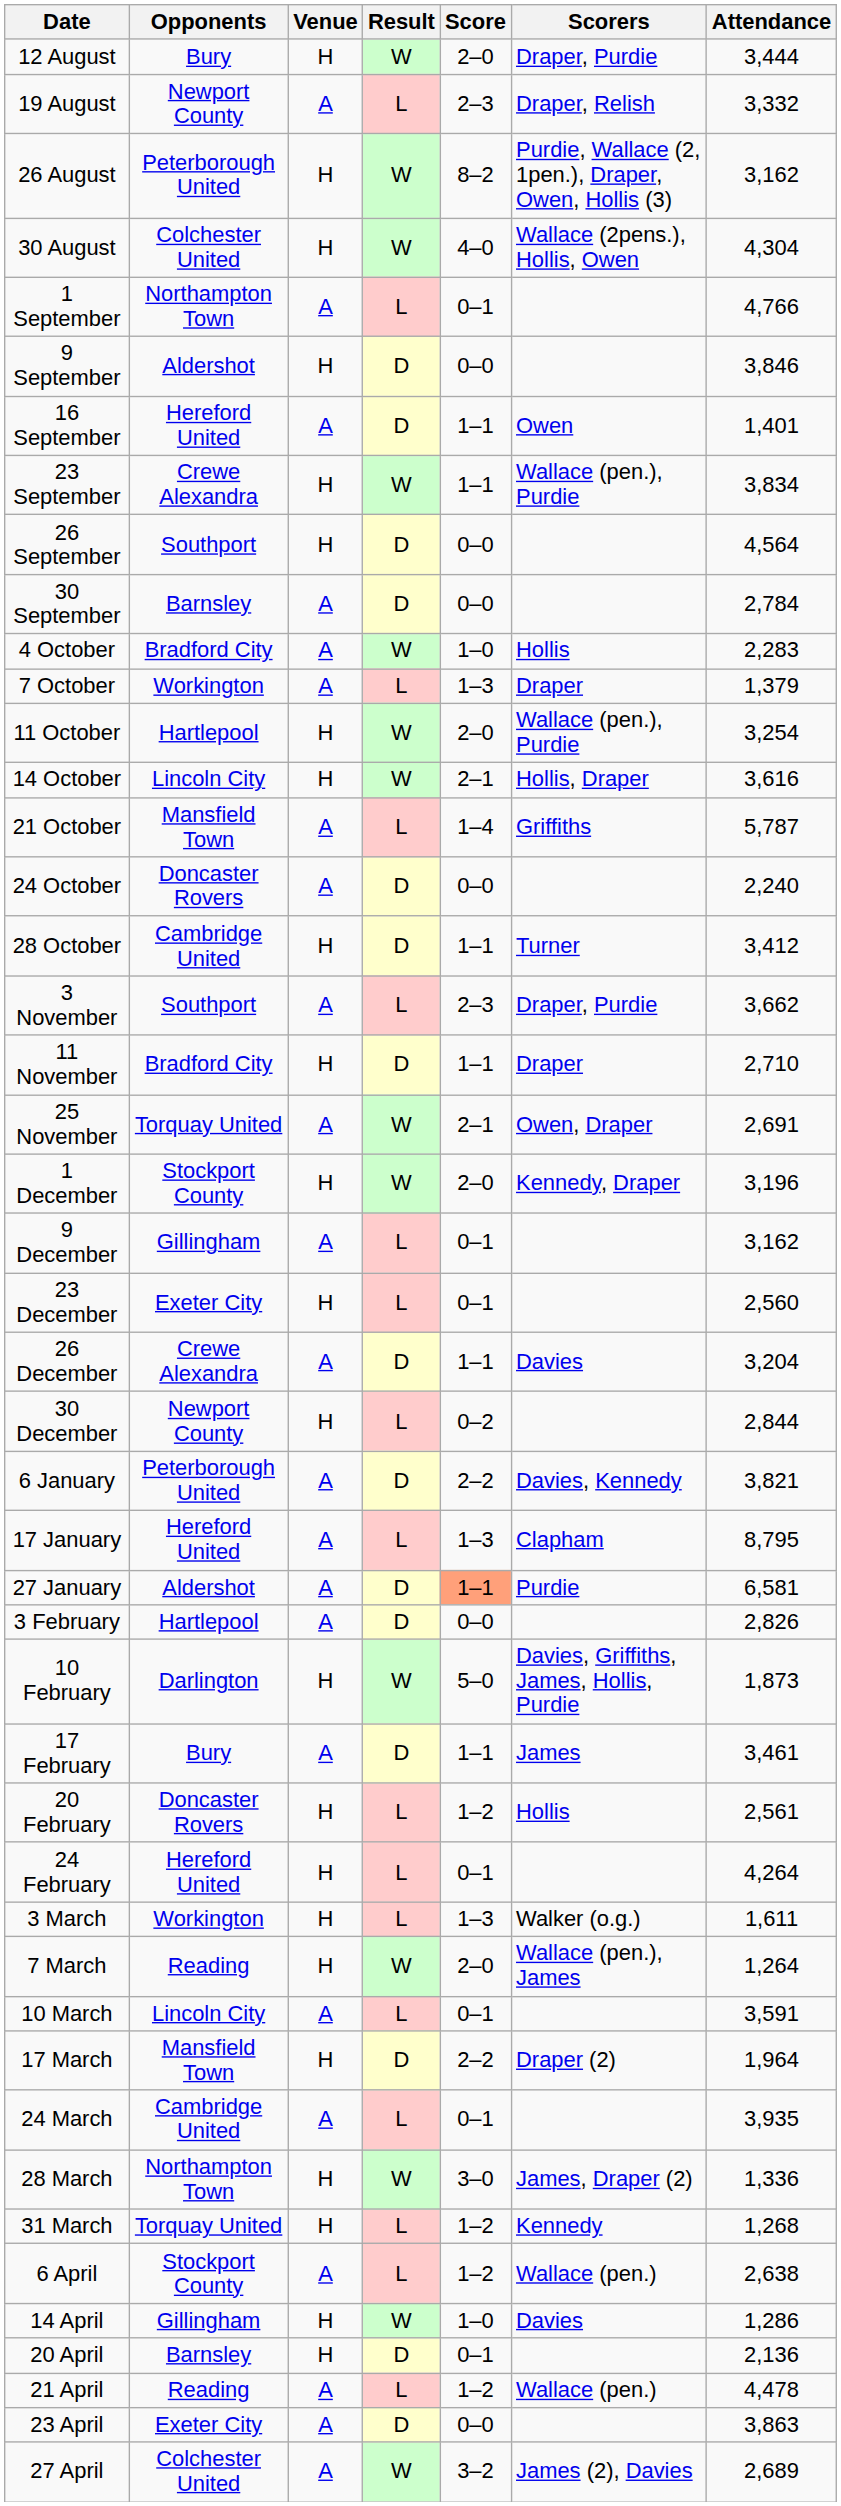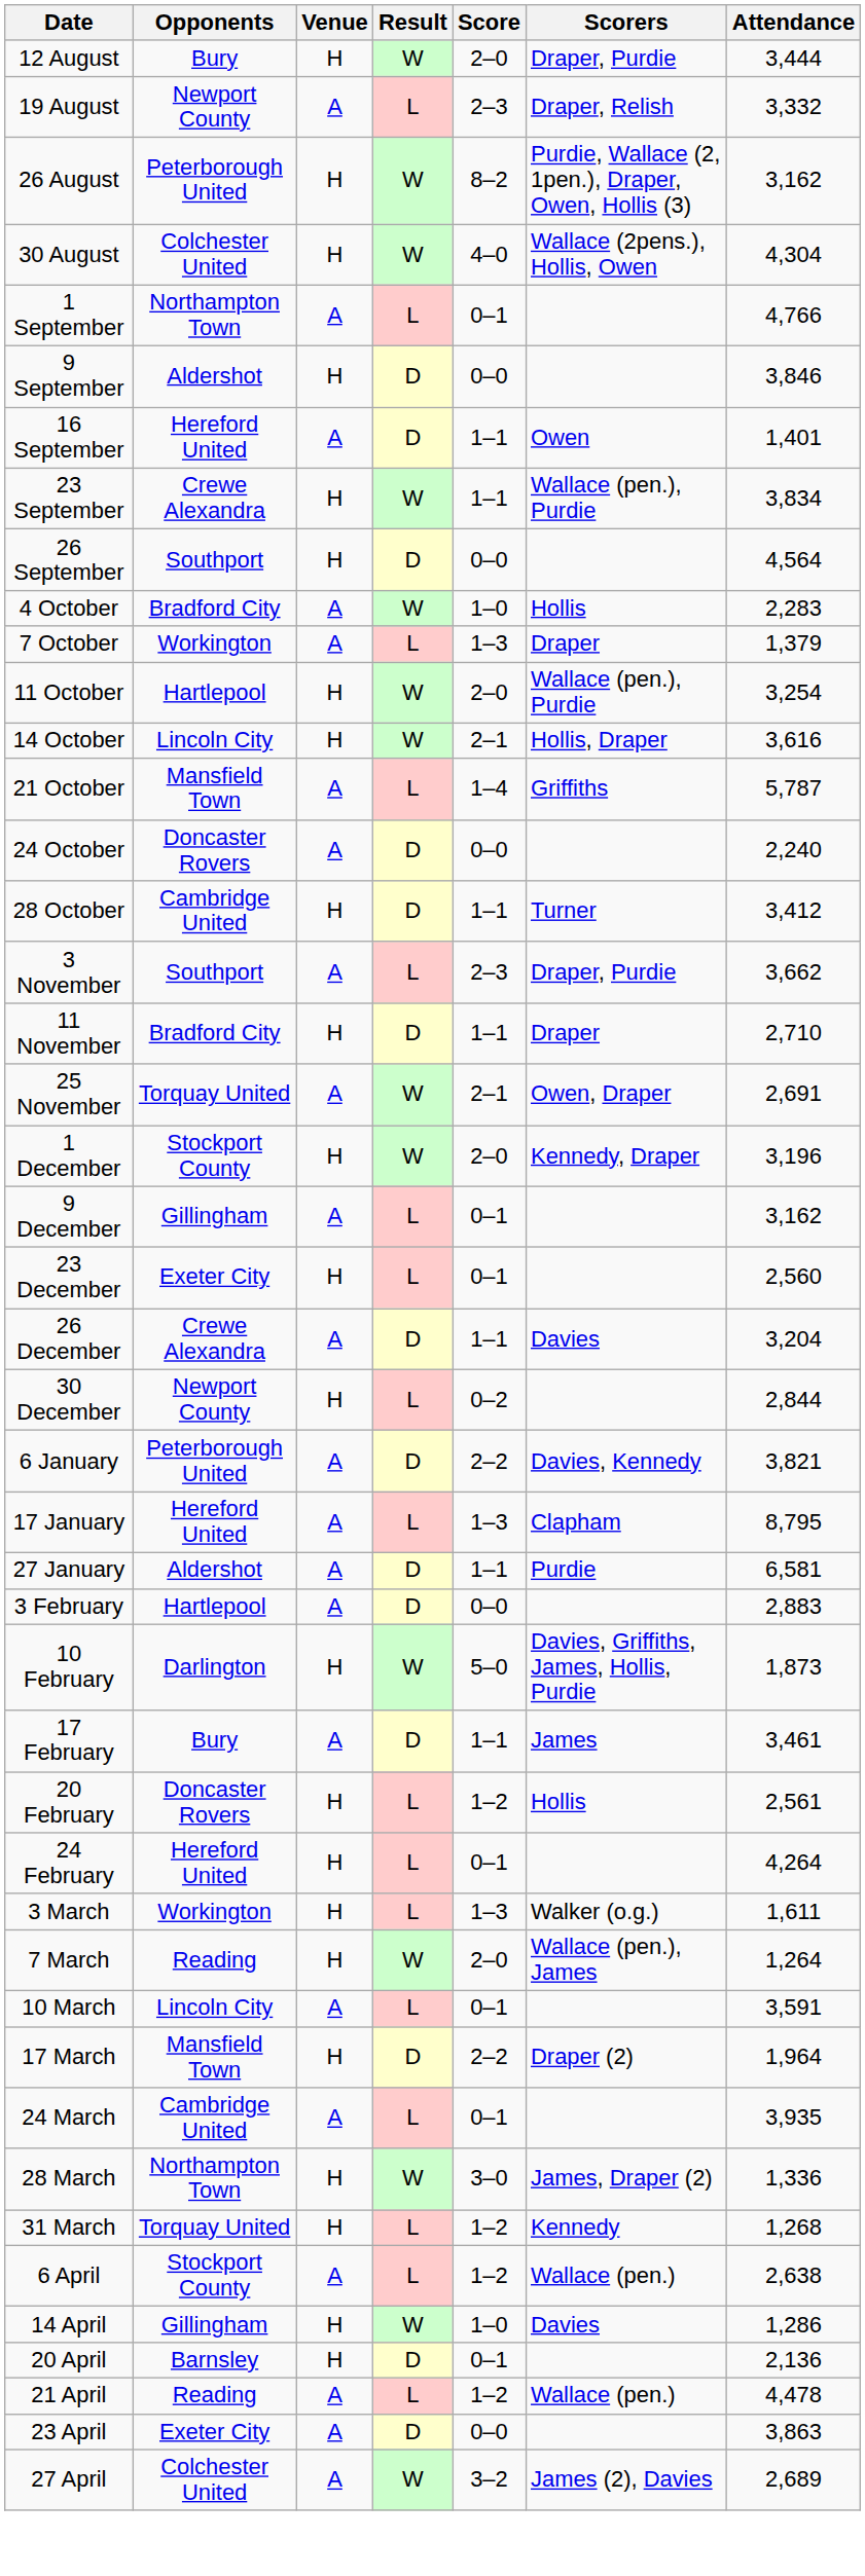 <table class="wikitable" style="text-align:center">
 <tr>
 <th>Date</th>
 <th>Opponents</th>
 <th>Venue</th>
 <th>Result</th>
 <th>Score</th>
 <th>Scorers</th>
 <th>Attendance</th>
 </tr>
 <tr>
 <td>12 August</td>
 <td><a href='#'>Bury</a></td>
 <td>H</td>
 <td style="background-color:#CCFFCC">W</td>
 <td>2–0</td>
 <td align="left"><a href='#'>Draper</a>, <a href='#'>Purdie</a></td>
 <td>3,444</td>
 </tr>
 <tr>
 <td>19 August</td>
 <td><a href='#'>Newport County</a></td>
 <td><a href='#'>A</a></td>
 <td style="background-color:#FFCCCC">L</td>
 <td>2–3</td>
 <td align="left"><a href='#'>Draper</a>, <a href='#'>Relish</a></td>
 <td>3,332</td>
 </tr>
 <tr>
 <td>26 August</td>
 <td><a href='#'>Peterborough United</a></td>
 <td>H</td>
 <td style="background-color:#CCFFCC">W</td>
 <td>8–2</td>
 <td align="left"><a href='#'>Purdie</a>, <a href='#'>Wallace</a> (2, 1pen.), <a href='#'>Draper</a>, <a href='#'>Owen</a>, <a href='#'>Hollis</a> (3)</td>
 <td>3,162</td>
 </tr>
 <tr>
 <td>30 August</td>
 <td><a href='#'>Colchester United</a></td>
 <td>H</td>
 <td style="background-color:#CCFFCC">W</td>
 <td>4–0</td>
 <td align="left"><a href='#'>Wallace</a> (2pens.), <a href='#'>Hollis</a>, <a href='#'>Owen</a></td>
 <td>4,304</td>
 </tr>
 <tr>
 <td>1 September</td>
 <td><a href='#'>Northampton Town</a></td>
 <td><a href='#'>A</a></td>
 <td style="background-color:#FFCCCC">L</td>
 <td>0–1</td>
 <td align="left"></td>
 <td>4,766</td>
 </tr>
 <tr>
 <td>9 September</td>
 <td><a href='#'>Aldershot</a></td>
 <td>H</td>
 <td style="background-color:#FFFFCC">D</td>
 <td>0–0</td>
 <td align="left"></td>
 <td>3,846</td>
 </tr>
 <tr>
 <td>16 September</td>
 <td><a href='#'>Hereford United</a></td>
 <td><a href='#'>A</a></td>
 <td style="background-color:#FFFFCC">D</td>
 <td>1–1</td>
 <td align="left"><a href='#'>Owen</a></td>
 <td>1,401</td>
 </tr>
 <tr>
 <td>23 September</td>
 <td><a href='#'>Crewe Alexandra</a></td>
 <td>H</td>
 <td style="background-color:#CCFFCC">W</td>
 <td>1–1</td>
 <td align="left"><a href='#'>Wallace</a> (pen.), <a href='#'>Purdie</a></td>
 <td>3,834</td>
 </tr>
 <tr>
 <td>26 September</td>
 <td><a href='#'>Southport</a></td>
 <td>H</td>
 <td style="background-color:#FFFFCC">D</td>
 <td>0–0</td>
 <td align="left"></td>
 <td>4,564</td>
-</tr>
-<tr>
-<td>30 September</td>
-<td><a href='#'>Barnsley</a></td>
-<td><a href='#'>A</a></td>
-<td style="background-color:#FFFFCC">D</td>
-<td>0–0</td>
-<td align="left"></td>
-<td>2,784</td>
 </tr>
 <tr>
 <td>4 October</td>
 <td><a href='#'>Bradford City</a></td>
 <td><a href='#'>A</a></td>
 <td style="background-color:#CCFFCC">W</td>
 <td>1–0</td>
 <td align="left"><a href='#'>Hollis</a></td>
 <td>2,283</td>
 </tr>
 <tr>
 <td>7 October</td>
 <td><a href='#'>Workington</a></td>
 <td><a href='#'>A</a></td>
 <td style="background-color:#FFCCCC">L</td>
 <td>1–3</td>
 <td align="left"><a href='#'>Draper</a></td>
 <td>1,379</td>
 </tr>
 <tr>
 <td>11 October</td>
 <td><a href='#'>Hartlepool</a></td>
 <td>H</td>
 <td style="background-color:#CCFFCC">W</td>
 <td>2–0</td>
 <td align="left"><a href='#'>Wallace</a> (pen.), <a href='#'>Purdie</a></td>
 <td>3,254</td>
 </tr>
 <tr>
 <td>14 October</td>
 <td><a href='#'>Lincoln City</a></td>
 <td>H</td>
 <td style="background-color:#CCFFCC">W</td>
 <td>2–1</td>
 <td align="left"><a href='#'>Hollis</a>, <a href='#'>Draper</a></td>
 <td>3,616</td>
 </tr>
 <tr>
 <td>21 October</td>
 <td><a href='#'>Mansfield Town</a></td>
 <td><a href='#'>A</a></td>
 <td style="background-color:#FFCCCC">L</td>
 <td>1–4</td>
 <td align="left"><a href='#'>Griffiths</a></td>
 <td>5,787</td>
 </tr>
 <tr>
 <td>24 October</td>
 <td><a href='#'>Doncaster Rovers</a></td>
 <td><a href='#'>A</a></td>
 <td style="background-color:#FFFFCC">D</td>
 <td>0–0</td>
 <td align="left"></td>
 <td>2,240</td>
 </tr>
 <tr>
 <td>28 October</td>
 <td><a href='#'>Cambridge United</a></td>
 <td>H</td>
 <td style="background-color:#FFFFCC">D</td>
 <td>1–1</td>
 <td align="left"><a href='#'>Turner</a></td>
 <td>3,412</td>
 </tr>
 <tr>
 <td>3 November</td>
 <td><a href='#'>Southport</a></td>
 <td><a href='#'>A</a></td>
 <td style="background-color:#FFCCCC">L</td>
 <td>2–3</td>
 <td align="left"><a href='#'>Draper</a>, <a href='#'>Purdie</a></td>
 <td>3,662</td>
 </tr>
 <tr>
 <td>11 November</td>
 <td><a href='#'>Bradford City</a></td>
 <td>H</td>
 <td style="background-color:#FFFFCC">D</td>
 <td>1–1</td>
 <td align="left"><a href='#'>Draper</a></td>
 <td>2,710</td>
 </tr>
 <tr>
 <td>25 November</td>
 <td><a href='#'>Torquay United</a></td>
 <td><a href='#'>A</a></td>
 <td style="background-color:#CCFFCC">W</td>
 <td>2–1</td>
 <td align="left"><a href='#'>Owen</a>, <a href='#'>Draper</a></td>
 <td>2,691</td>
 </tr>
 <tr>
 <td>1 December</td>
 <td><a href='#'>Stockport County</a></td>
 <td>H</td>
 <td style="background-color:#CCFFCC">W</td>
 <td>2–0</td>
 <td align="left"><a href='#'>Kennedy</a>, <a href='#'>Draper</a></td>
 <td>3,196</td>
 </tr>
 <tr>
 <td>9 December</td>
 <td><a href='#'>Gillingham</a></td>
 <td><a href='#'>A</a></td>
 <td style="background-color:#FFCCCC">L</td>
 <td>0–1</td>
 <td align="left"></td>
 <td>3,162</td>
 </tr>
 <tr>
 <td>23 December</td>
 <td><a href='#'>Exeter City</a></td>
 <td>H</td>
 <td style="background-color:#FFCCCC">L</td>
 <td>0–1</td>
 <td align="left"></td>
 <td>2,560</td>
 </tr>
 <tr>
 <td>26 December</td>
 <td><a href='#'>Crewe Alexandra</a></td>
 <td><a href='#'>A</a></td>
 <td style="background-color:#FFFFCC">D</td>
 <td>1–1</td>
 <td align="left"><a href='#'>Davies</a></td>
 <td>3,204</td>
 </tr>
 <tr>
 <td>30 December</td>
 <td><a href='#'>Newport County</a></td>
 <td>H</td>
 <td style="background-color:#FFCCCC">L</td>
 <td>0–2</td>
 <td align="left"></td>
 <td>2,844</td>
 </tr>
 <tr>
 <td>6 January</td>
 <td><a href='#'>Peterborough United</a></td>
 <td><a href='#'>A</a></td>
 <td style="background-color:#FFFFCC">D</td>
 <td>2–2</td>
 <td align="left"><a href='#'>Davies</a>, <a href='#'>Kennedy</a></td>
 <td>3,821</td>
 </tr>
 <tr>
 <td>17 January</td>
 <td><a href='#'>Hereford United</a></td>
 <td><a href='#'>A</a></td>
 <td style="background-color:#FFCCCC">L</td>
 <td>1–3</td>
 <td align="left"><a href='#'>Clapham</a></td>
 <td>8,795</td>
 </tr>
 <tr>
 <td>27 January</td>
 <td><a href='#'>Aldershot</a></td>
 <td><a href='#'>A</a></td>
 <td style="background-color:#FFFFCC">D</td>
-<td style="background: lightsalmon;">1–1</td>
+<td>1–1</td>
 <td align="left"><a href='#'>Purdie</a></td>
 <td>6,581</td>
 </tr>
 <tr>
 <td>3 February</td>
 <td><a href='#'>Hartlepool</a></td>
 <td><a href='#'>A</a></td>
 <td style="background-color:#FFFFCC">D</td>
 <td>0–0</td>
 <td align="left"></td>
-<td>2,826</td>
+<td>2,883</td>
 </tr>
 <tr>
 <td>10 February</td>
 <td><a href='#'>Darlington</a></td>
 <td>H</td>
 <td style="background-color:#CCFFCC">W</td>
 <td>5–0</td>
 <td align="left"><a href='#'>Davies</a>, <a href='#'>Griffiths</a>, <a href='#'>James</a>, <a href='#'>Hollis</a>, <a href='#'>Purdie</a></td>
 <td>1,873</td>
 </tr>
 <tr>
 <td>17 February</td>
 <td><a href='#'>Bury</a></td>
 <td><a href='#'>A</a></td>
 <td style="background-color:#FFFFCC">D</td>
 <td>1–1</td>
 <td align="left"><a href='#'>James</a></td>
 <td>3,461</td>
 </tr>
 <tr>
 <td>20 February</td>
 <td><a href='#'>Doncaster Rovers</a></td>
 <td>H</td>
 <td style="background-color:#FFCCCC">L</td>
 <td>1–2</td>
 <td align="left"><a href='#'>Hollis</a></td>
 <td>2,561</td>
 </tr>
 <tr>
 <td>24 February</td>
 <td><a href='#'>Hereford United</a></td>
 <td>H</td>
 <td style="background-color:#FFCCCC">L</td>
 <td>0–1</td>
 <td align="left"></td>
 <td>4,264</td>
 </tr>
 <tr>
 <td>3 March</td>
 <td><a href='#'>Workington</a></td>
 <td>H</td>
 <td style="background-color:#FFCCCC">L</td>
 <td>1–3</td>
 <td align="left">Walker (o.g.)</td>
 <td>1,611</td>
 </tr>
 <tr>
 <td>7 March</td>
 <td><a href='#'>Reading</a></td>
 <td>H</td>
 <td style="background-color:#CCFFCC">W</td>
 <td>2–0</td>
 <td align="left"><a href='#'>Wallace</a> (pen.), <a href='#'>James</a></td>
 <td>1,264</td>
 </tr>
 <tr>
 <td>10 March</td>
 <td><a href='#'>Lincoln City</a></td>
 <td><a href='#'>A</a></td>
 <td style="background-color:#FFCCCC">L</td>
 <td>0–1</td>
 <td align="left"></td>
 <td>3,591</td>
 </tr>
 <tr>
 <td>17 March</td>
 <td><a href='#'>Mansfield Town</a></td>
 <td>H</td>
 <td style="background-color:#FFFFCC">D</td>
 <td>2–2</td>
 <td align="left"><a href='#'>Draper</a> (2)</td>
 <td>1,964</td>
 </tr>
 <tr>
 <td>24 March</td>
 <td><a href='#'>Cambridge United</a></td>
 <td><a href='#'>A</a></td>
 <td style="background-color:#FFCCCC">L</td>
 <td>0–1</td>
 <td align="left"></td>
 <td>3,935</td>
 </tr>
 <tr>
 <td>28 March</td>
 <td><a href='#'>Northampton Town</a></td>
 <td>H</td>
 <td style="background-color:#CCFFCC">W</td>
 <td>3–0</td>
 <td align="left"><a href='#'>James</a>, <a href='#'>Draper</a> (2)</td>
 <td>1,336</td>
 </tr>
 <tr>
 <td>31 March</td>
 <td><a href='#'>Torquay United</a></td>
 <td>H</td>
 <td style="background-color:#FFCCCC">L</td>
 <td>1–2</td>
 <td align="left"><a href='#'>Kennedy</a></td>
 <td>1,268</td>
 </tr>
 <tr>
 <td>6 April</td>
 <td><a href='#'>Stockport County</a></td>
 <td><a href='#'>A</a></td>
 <td style="background-color:#FFCCCC">L</td>
 <td>1–2</td>
 <td align="left"><a href='#'>Wallace</a> (pen.)</td>
 <td>2,638</td>
 </tr>
 <tr>
 <td>14 April</td>
 <td><a href='#'>Gillingham</a></td>
 <td>H</td>
 <td style="background-color:#CCFFCC">W</td>
 <td>1–0</td>
 <td align="left"><a href='#'>Davies</a></td>
 <td>1,286</td>
 </tr>
 <tr>
 <td>20 April</td>
 <td><a href='#'>Barnsley</a></td>
 <td>H</td>
 <td style="background-color:#FFFFCC">D</td>
 <td>0–1</td>
 <td align="left"></td>
 <td>2,136</td>
 </tr>
 <tr>
 <td>21 April</td>
 <td><a href='#'>Reading</a></td>
 <td><a href='#'>A</a></td>
 <td style="background-color:#FFCCCC">L</td>
 <td>1–2</td>
 <td align="left"><a href='#'>Wallace</a> (pen.)</td>
 <td>4,478</td>
 </tr>
 <tr>
 <td>23 April</td>
 <td><a href='#'>Exeter City</a></td>
 <td><a href='#'>A</a></td>
 <td style="background-color:#FFFFCC">D</td>
 <td>0–0</td>
 <td align="left"></td>
 <td>3,863</td>
 </tr>
 <tr>
 <td>27 April</td>
 <td><a href='#'>Colchester United</a></td>
 <td><a href='#'>A</a></td>
 <td style="background-color:#CCFFCC">W</td>
 <td>3–2</td>
 <td align="left"><a href='#'>James</a> (2), <a href='#'>Davies</a></td>
 <td>2,689</td>
 </tr>
 </table>
